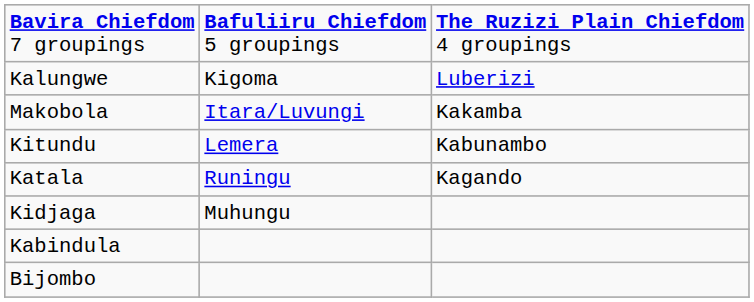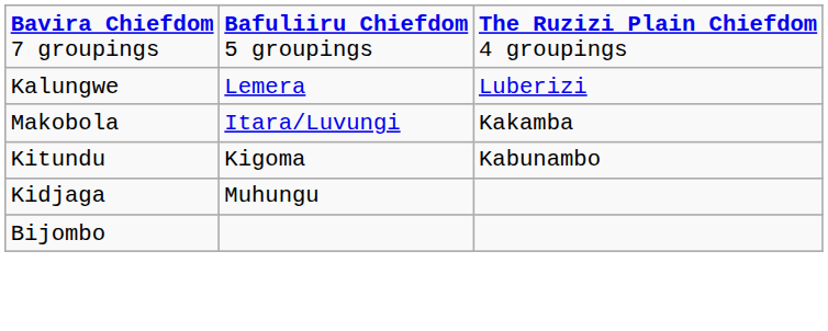 <table class="wikitable">
 <tr>
 <td><strong><a href='#'>Bavira Chiefdom</a></strong><br>7 groupings</td>
 <td><strong><a href='#'>Bafuliiru Chiefdom</a></strong><br>5 groupings</td>
 <td><strong><a href='#'>The Ruzizi Plain Chiefdom</a></strong><br>4 groupings</td>
 </tr>
 <tr>
 <td>Kalungwe</td>
-<td>Kigoma</td>
+<td><a href='#'>Lemera</a></td>
 <td><a href='#'>Luberizi</a></td>
 </tr>
 <tr>
 <td>Makobola</td>
 <td><a href='#'>Itara/Luvungi</a></td>
 <td>Kakamba</td>
 </tr>
 <tr>
 <td>Kitundu</td>
-<td><a href='#'>Lemera</a></td>
+<td>Kigoma</td>
 <td>Kabunambo</td>
-</tr>
-<tr>
-<td>Katala</td>
-<td><a href='#'>Runingu</a></td>
-<td>Kagando</td>
 </tr>
 <tr>
 <td>Kidjaga</td>
 <td>Muhungu</td>
-<td></td>
-</tr>
-<tr>
-<td>Kabindula</td>
-<td></td>
 <td></td>
 </tr>
 <tr>
 <td rowspan="2">Bijombo</td>
 <td rowspan="2"></td>
 <td rowspan="2"></td>
 </tr>
 </table>
